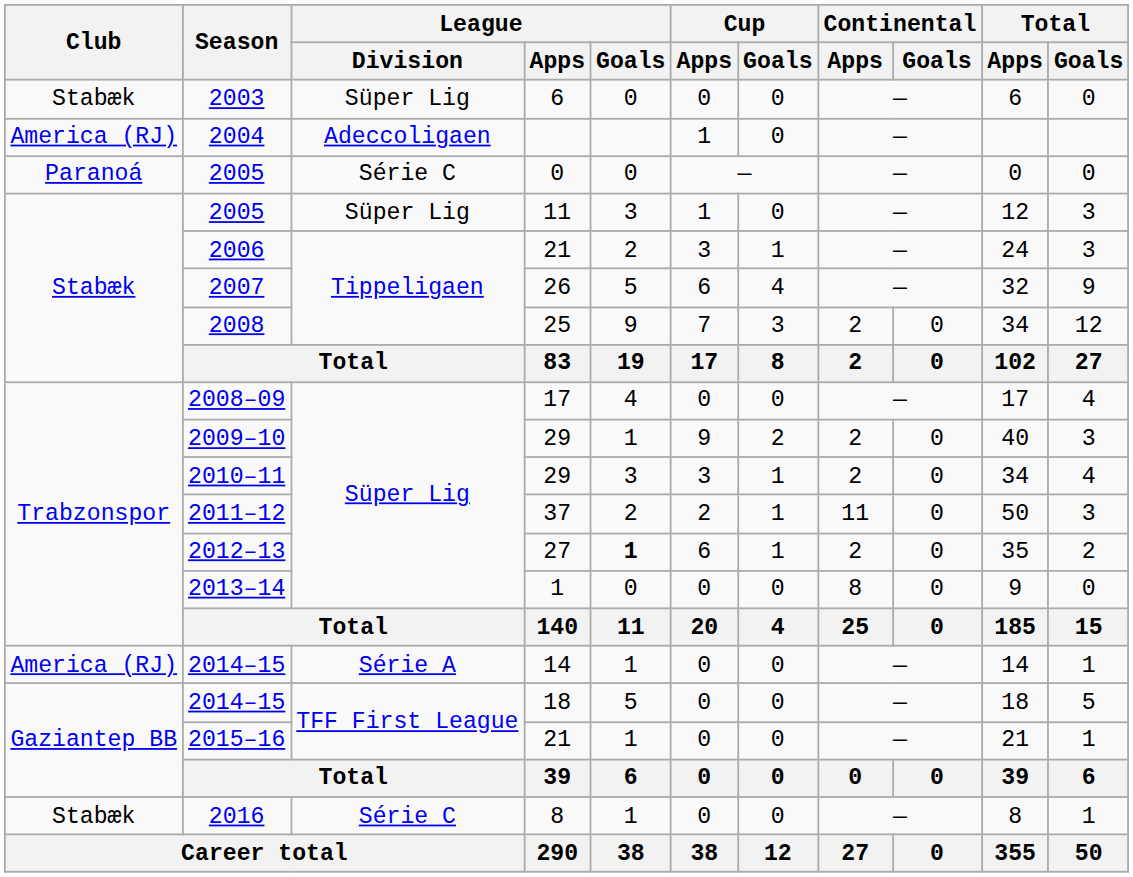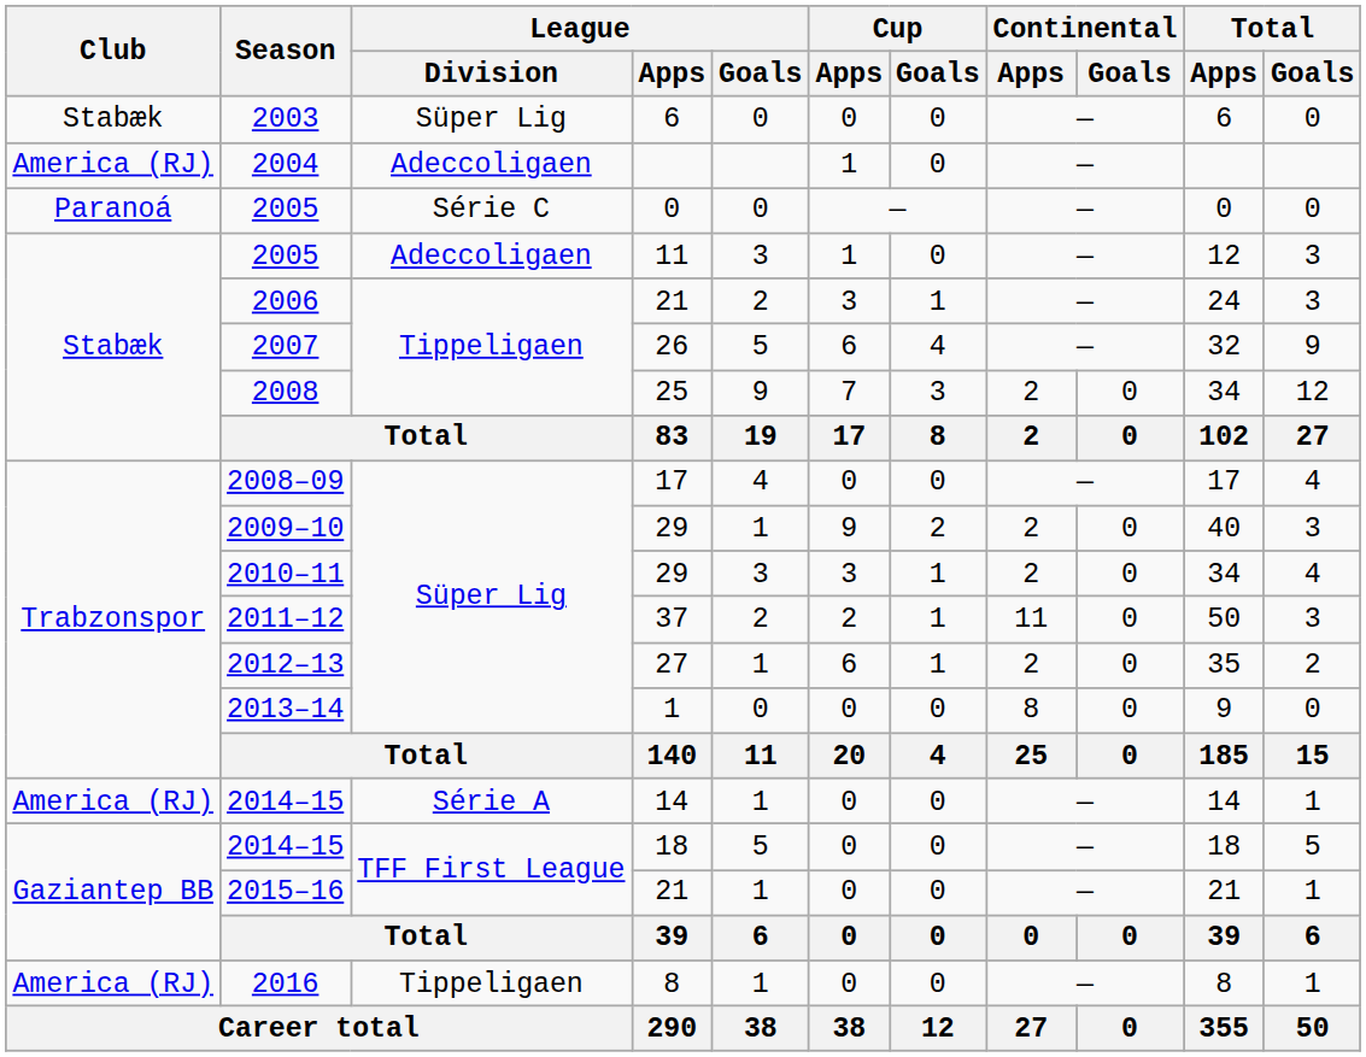 <table class="wikitable" style="text-align:center">
 <tr>
 <th rowspan="2">Club</th>
 <th rowspan="2">Season</th>
 <th colspan="3">League</th>
 <th colspan="2">Cup</th>
 <th colspan="2">Continental</th>
 <th colspan="2">Total</th>
 </tr>
 <tr>
 <th>Division</th>
 <th>Apps</th>
 <th>Goals</th>
 <th>Apps</th>
 <th>Goals</th>
 <th>Apps</th>
 <th>Goals</th>
 <th>Apps</th>
 <th>Goals</th>
 </tr>
 <tr>
 <td>Stabæk</td>
 <td><a href='#'>2003</a></td>
 <td>Süper Lig</td>
 <td>6</td>
 <td>0</td>
 <td>0</td>
 <td>0</td>
 <td colspan="2">—</td>
 <td>6</td>
 <td>0</td>
 </tr>
 <tr>
 <td><a href='#'>America (RJ)</a></td>
 <td><a href='#'>2004</a></td>
 <td><a href='#'>Adeccoligaen</a></td>
 <td></td>
 <td></td>
 <td>1</td>
 <td>0</td>
 <td colspan="2">—</td>
 <td></td>
 <td></td>
 </tr>
 <tr>
 <td><a href='#'>Paranoá</a></td>
 <td><a href='#'>2005</a></td>
 <td>Série C</td>
 <td>0</td>
 <td>0</td>
 <td colspan="2">—</td>
 <td colspan="2">—</td>
 <td>0</td>
 <td>0</td>
 </tr>
 <tr>
 <td rowspan="5"><a href='#'>Stabæk</a></td>
 <td><a href='#'>2005</a></td>
-<td>Süper Lig</td>
+<td><a href='#'>Adeccoligaen</a></td>
 <td>11</td>
 <td>3</td>
 <td>1</td>
 <td>0</td>
 <td colspan="2">—</td>
 <td>12</td>
 <td>3</td>
 </tr>
 <tr>
 <td><a href='#'>2006</a></td>
 <td rowspan="3"><a href='#'>Tippeligaen</a></td>
 <td>21</td>
 <td>2</td>
 <td>3</td>
 <td>1</td>
 <td colspan="2">—</td>
 <td>24</td>
 <td>3</td>
 </tr>
 <tr>
 <td><a href='#'>2007</a></td>
 <td>26</td>
 <td>5</td>
 <td>6</td>
 <td>4</td>
 <td colspan="2">—</td>
 <td>32</td>
 <td>9</td>
 </tr>
 <tr>
 <td><a href='#'>2008</a></td>
 <td>25</td>
 <td>9</td>
 <td>7</td>
 <td>3</td>
 <td>2</td>
 <td>0</td>
 <td>34</td>
 <td>12</td>
 </tr>
 <tr>
 <th colspan="2">Total</th>
 <th>83</th>
 <th>19</th>
 <th>17</th>
 <th>8</th>
 <th>2</th>
 <th>0</th>
 <th>102</th>
 <th>27</th>
 </tr>
 <tr>
 <td rowspan="7"><a href='#'>Trabzonspor</a></td>
 <td><a href='#'>2008–09</a></td>
 <td rowspan="6"><a href='#'>Süper Lig</a></td>
 <td>17</td>
 <td>4</td>
 <td>0</td>
 <td>0</td>
 <td colspan="2">—</td>
 <td>17</td>
 <td>4</td>
 </tr>
 <tr>
 <td><a href='#'>2009–10</a></td>
 <td>29</td>
 <td>1</td>
 <td>9</td>
 <td>2</td>
 <td>2</td>
 <td>0</td>
 <td>40</td>
 <td>3</td>
 </tr>
 <tr>
 <td><a href='#'>2010–11</a></td>
 <td>29</td>
 <td>3</td>
 <td>3</td>
 <td>1</td>
 <td>2</td>
 <td>0</td>
 <td>34</td>
 <td>4</td>
 </tr>
 <tr>
 <td><a href='#'>2011–12</a></td>
 <td>37</td>
 <td>2</td>
 <td>2</td>
 <td>1</td>
 <td>11</td>
 <td>0</td>
 <td>50</td>
 <td>3</td>
 </tr>
 <tr>
 <td><a href='#'>2012–13</a></td>
 <td>27</td>
-<td><strong>1</strong></td>
+<td>1</td>
 <td>6</td>
 <td>1</td>
 <td>2</td>
 <td>0</td>
 <td>35</td>
 <td>2</td>
 </tr>
 <tr>
 <td><a href='#'>2013–14</a></td>
 <td>1</td>
 <td>0</td>
 <td>0</td>
 <td>0</td>
 <td>8</td>
 <td>0</td>
 <td>9</td>
 <td>0</td>
 </tr>
 <tr>
 <th colspan="2">Total</th>
 <th>140</th>
 <th>11</th>
 <th>20</th>
 <th>4</th>
 <th>25</th>
 <th>0</th>
 <th>185</th>
 <th>15</th>
 </tr>
 <tr>
 <td><a href='#'>America (RJ)</a></td>
 <td><a href='#'>2014–15</a></td>
 <td><a href='#'>Série A</a></td>
 <td>14</td>
 <td>1</td>
 <td>0</td>
 <td>0</td>
 <td colspan="2">—</td>
 <td>14</td>
 <td>1</td>
 </tr>
 <tr>
 <td rowspan="3"><a href='#'>Gaziantep BB</a></td>
 <td><a href='#'>2014–15</a></td>
 <td rowspan="2"><a href='#'>TFF First League</a></td>
 <td>18</td>
 <td>5</td>
 <td>0</td>
 <td>0</td>
 <td colspan="2">—</td>
 <td>18</td>
 <td>5</td>
 </tr>
 <tr>
 <td><a href='#'>2015–16</a></td>
 <td>21</td>
 <td>1</td>
 <td>0</td>
 <td>0</td>
 <td colspan="2">—</td>
 <td>21</td>
 <td>1</td>
 </tr>
 <tr>
 <th colspan="2">Total</th>
 <th>39</th>
 <th>6</th>
 <th>0</th>
 <th>0</th>
 <th>0</th>
 <th>0</th>
 <th>39</th>
 <th>6</th>
 </tr>
 <tr>
-<td>Stabæk</td>
+<td><a href='#'>America (RJ)</a></td>
 <td><a href='#'>2016</a></td>
-<td><a href='#'>Série C</a></td>
+<td>Tippeligaen</td>
 <td>8</td>
 <td>1</td>
 <td>0</td>
 <td>0</td>
 <td colspan="2">—</td>
 <td>8</td>
 <td>1</td>
 </tr>
 <tr>
 <th colspan="3">Career total</th>
 <th>290</th>
 <th>38</th>
 <th>38</th>
 <th>12</th>
 <th>27</th>
 <th>0</th>
 <th>355</th>
 <th>50</th>
 </tr>
 </table>
